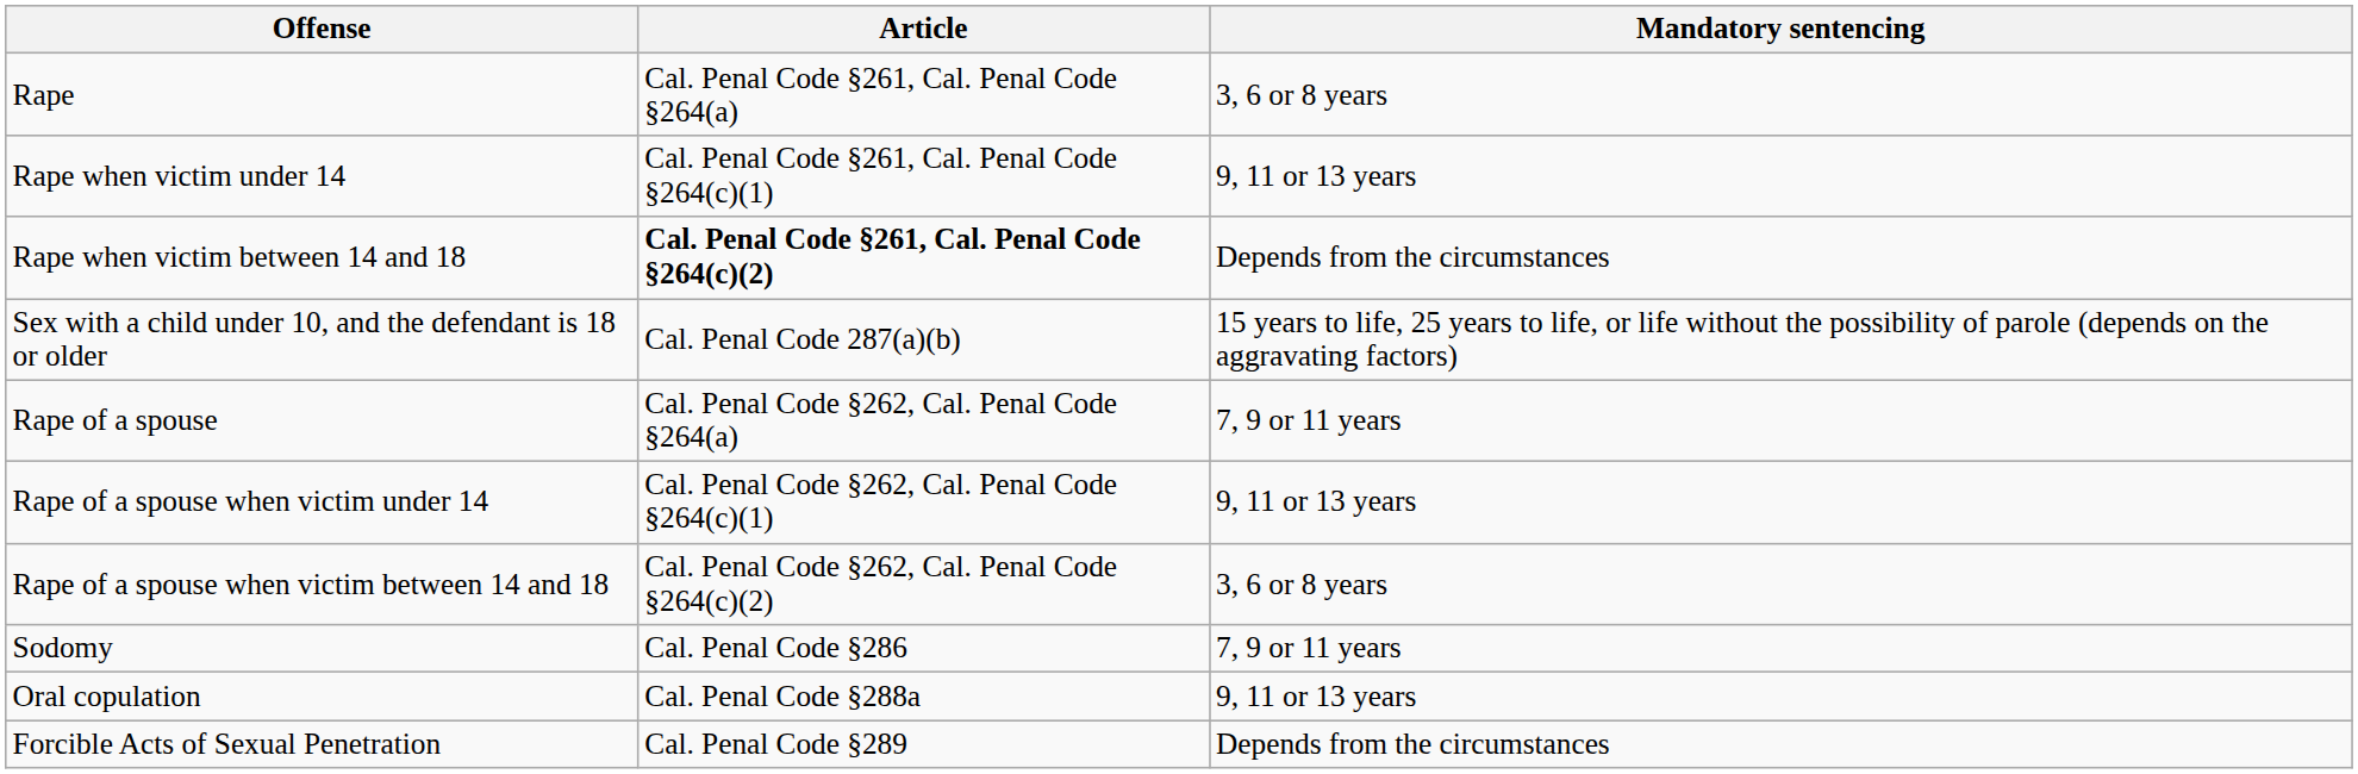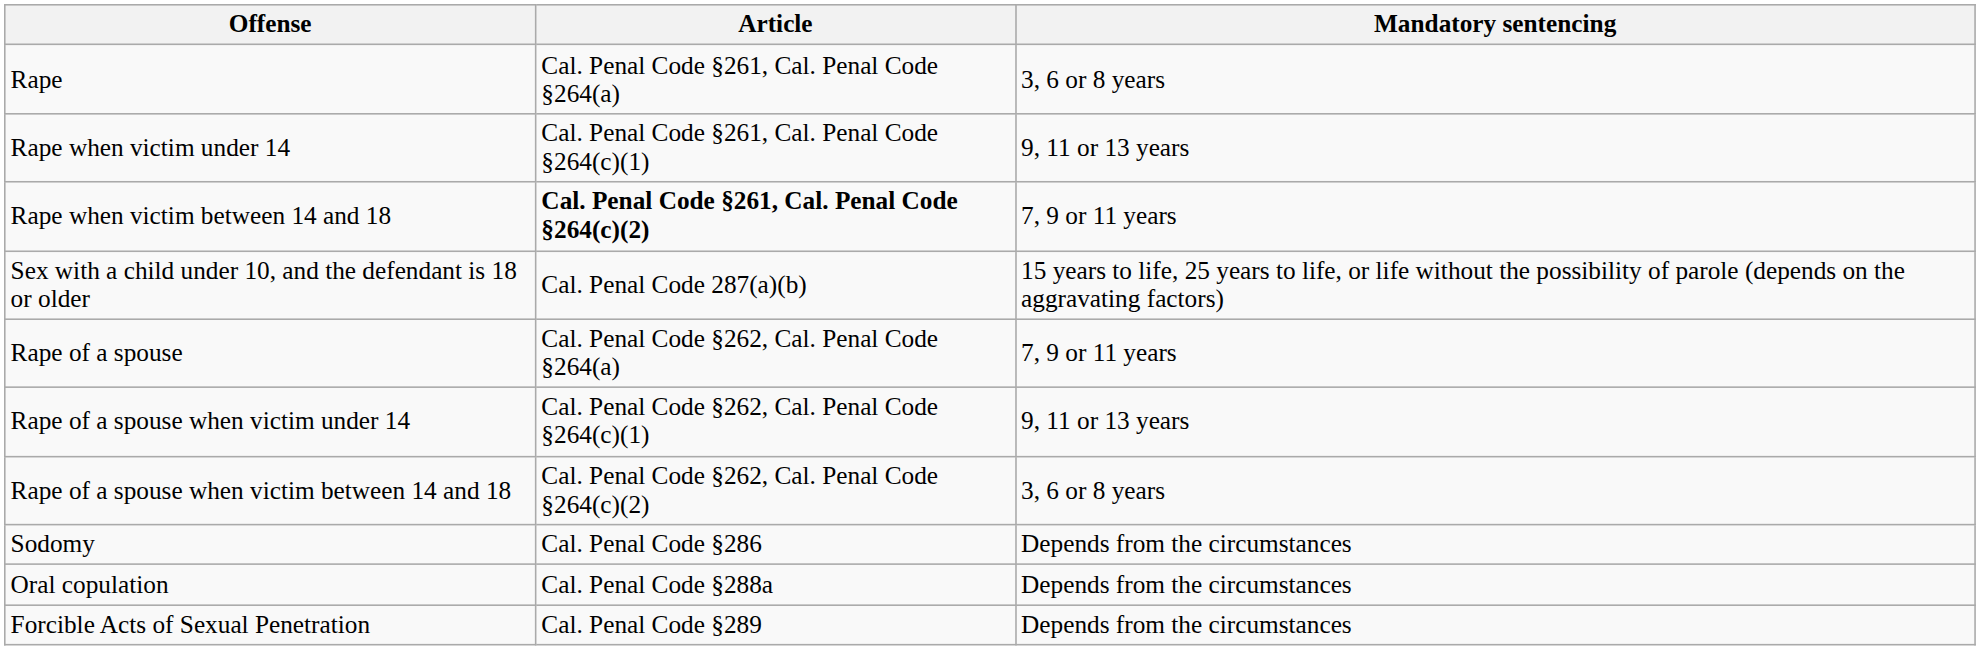 <table class="wikitable">
 <tr>
 <th>Offense</th>
 <th>Article</th>
 <th>Mandatory sentencing</th>
 </tr>
 <tr>
 <td>Rape</td>
 <td>Cal. Penal Code §261, Cal. Penal Code §264(a)</td>
 <td>3, 6 or 8 years</td>
 </tr>
 <tr>
 <td>Rape when victim under 14</td>
 <td>Cal. Penal Code §261, Cal. Penal Code §264(c)(1)</td>
 <td>9, 11 or 13 years</td>
 </tr>
 <tr>
 <td>Rape when victim between 14 and 18</td>
 <td><strong>Cal. Penal Code §261, Cal. Penal Code §264(c)(2)</strong></td>
-<td>Depends from the circumstances</td>
+<td>7, 9 or 11 years</td>
 </tr>
 <tr>
 <td>Sex with a child under 10, and the defendant is 18 or older</td>
 <td>Cal. Penal Code 287(a)(b)</td>
 <td>15 years to life, 25 years to life, or life without the possibility of parole (depends on the aggravating factors)</td>
 </tr>
 <tr>
 <td>Rape of a spouse</td>
 <td>Cal. Penal Code §262, Cal. Penal Code §264(a)</td>
 <td>7, 9 or 11 years</td>
 </tr>
 <tr>
 <td>Rape of a spouse when victim under 14</td>
 <td>Cal. Penal Code §262, Cal. Penal Code §264(c)(1)</td>
 <td>9, 11 or 13 years</td>
 </tr>
 <tr>
 <td>Rape of a spouse when victim between 14 and 18</td>
 <td>Cal. Penal Code §262, Cal. Penal Code §264(c)(2)</td>
 <td>3, 6 or 8 years</td>
 </tr>
 <tr>
 <td>Sodomy</td>
 <td>Cal. Penal Code §286</td>
-<td>7, 9 or 11 years</td>
+<td>Depends from the circumstances</td>
 </tr>
 <tr>
 <td>Oral copulation</td>
 <td>Cal. Penal Code §288a</td>
-<td>9, 11 or 13 years</td>
+<td>Depends from the circumstances</td>
 </tr>
 <tr>
 <td>Forcible Acts of Sexual Penetration</td>
 <td>Cal. Penal Code §289</td>
 <td>Depends from the circumstances</td>
 </tr>
 </table>
